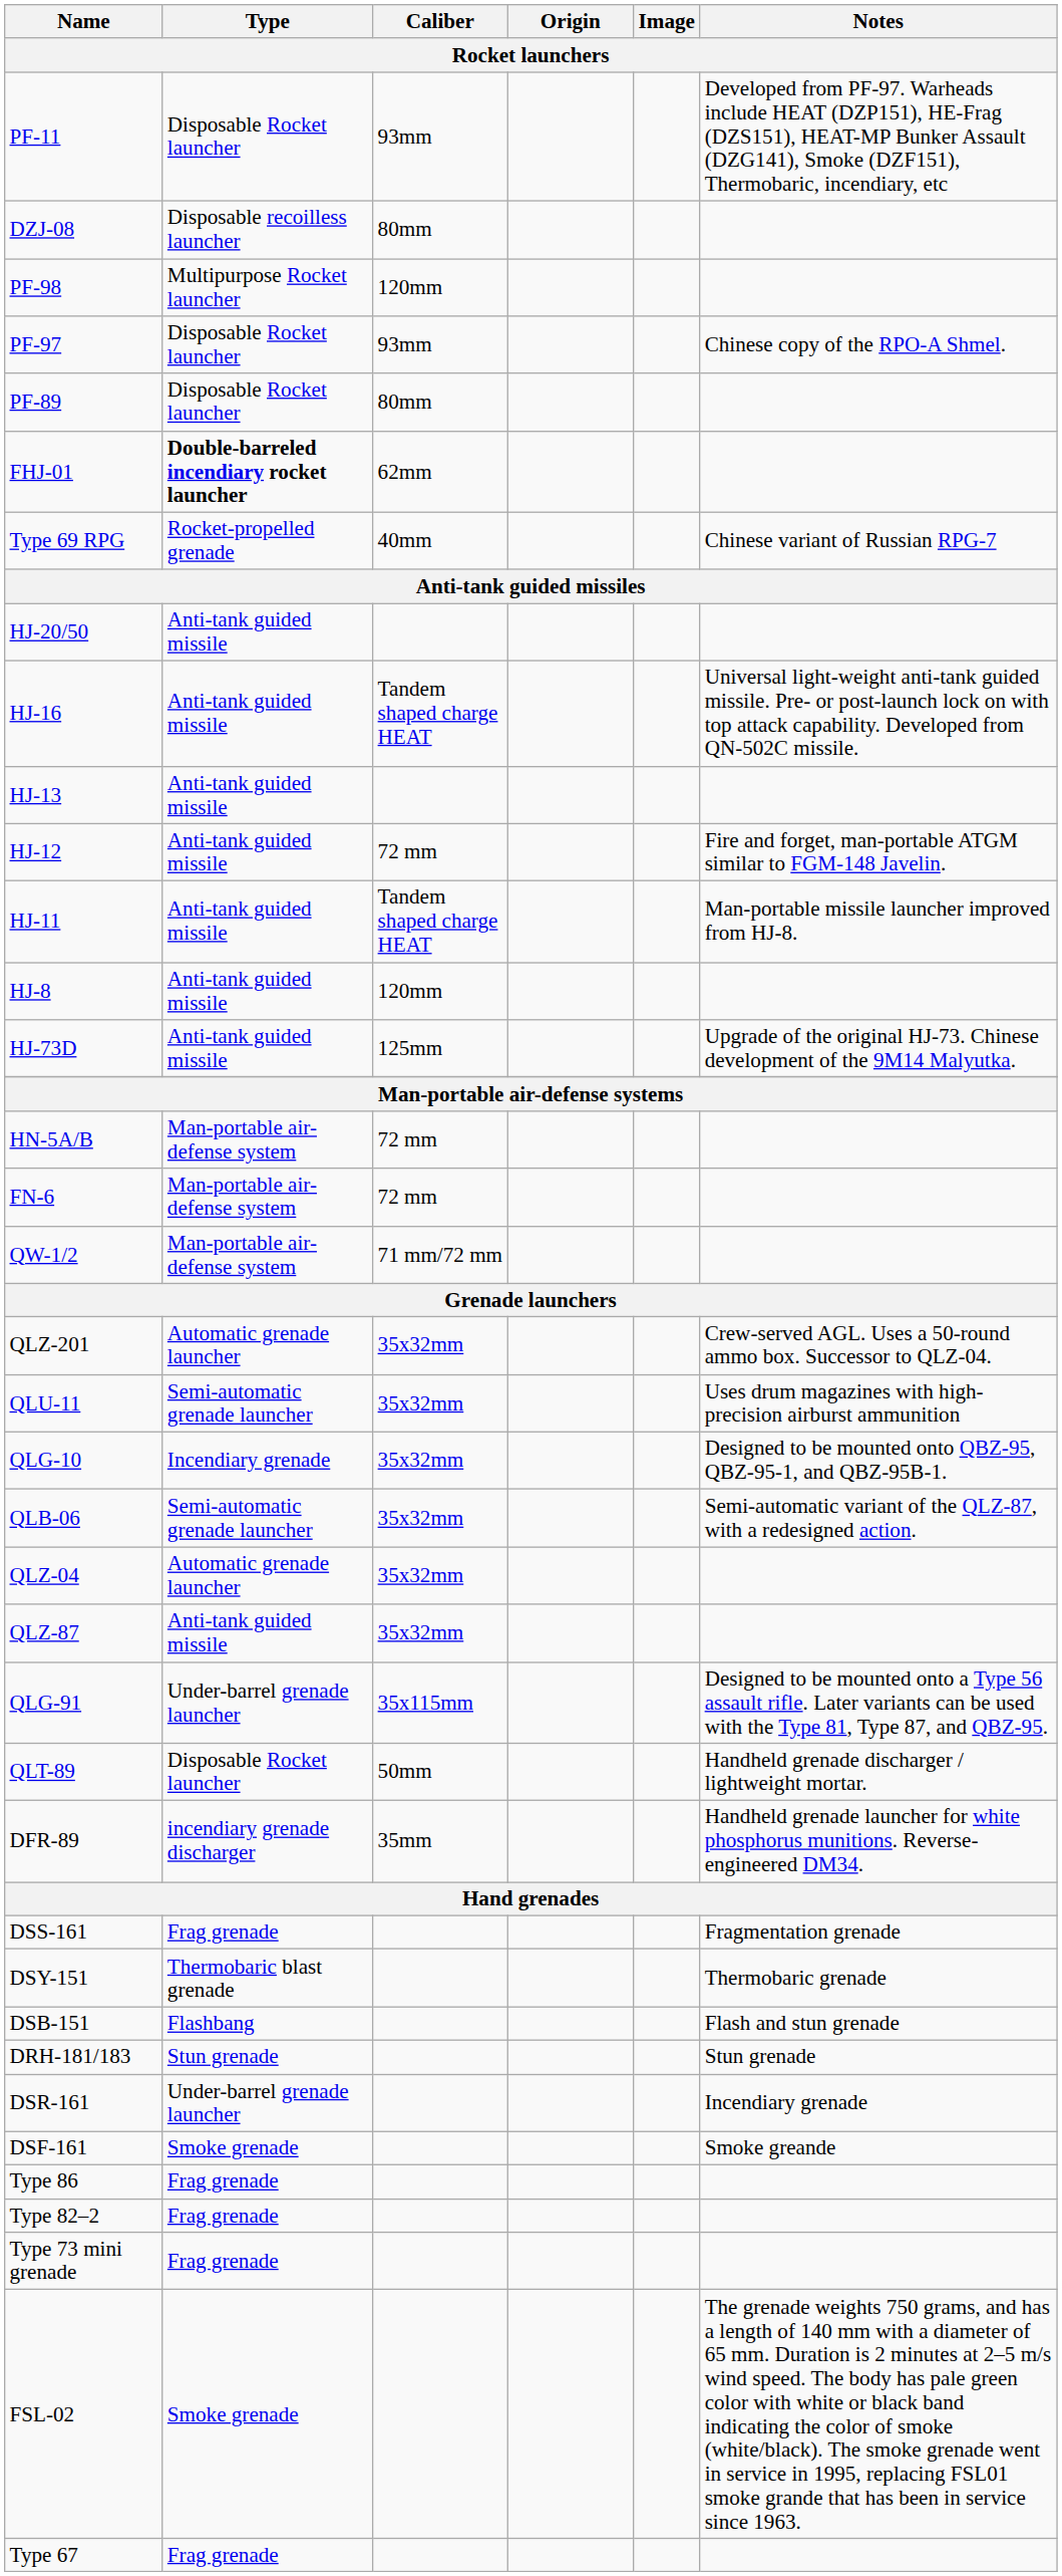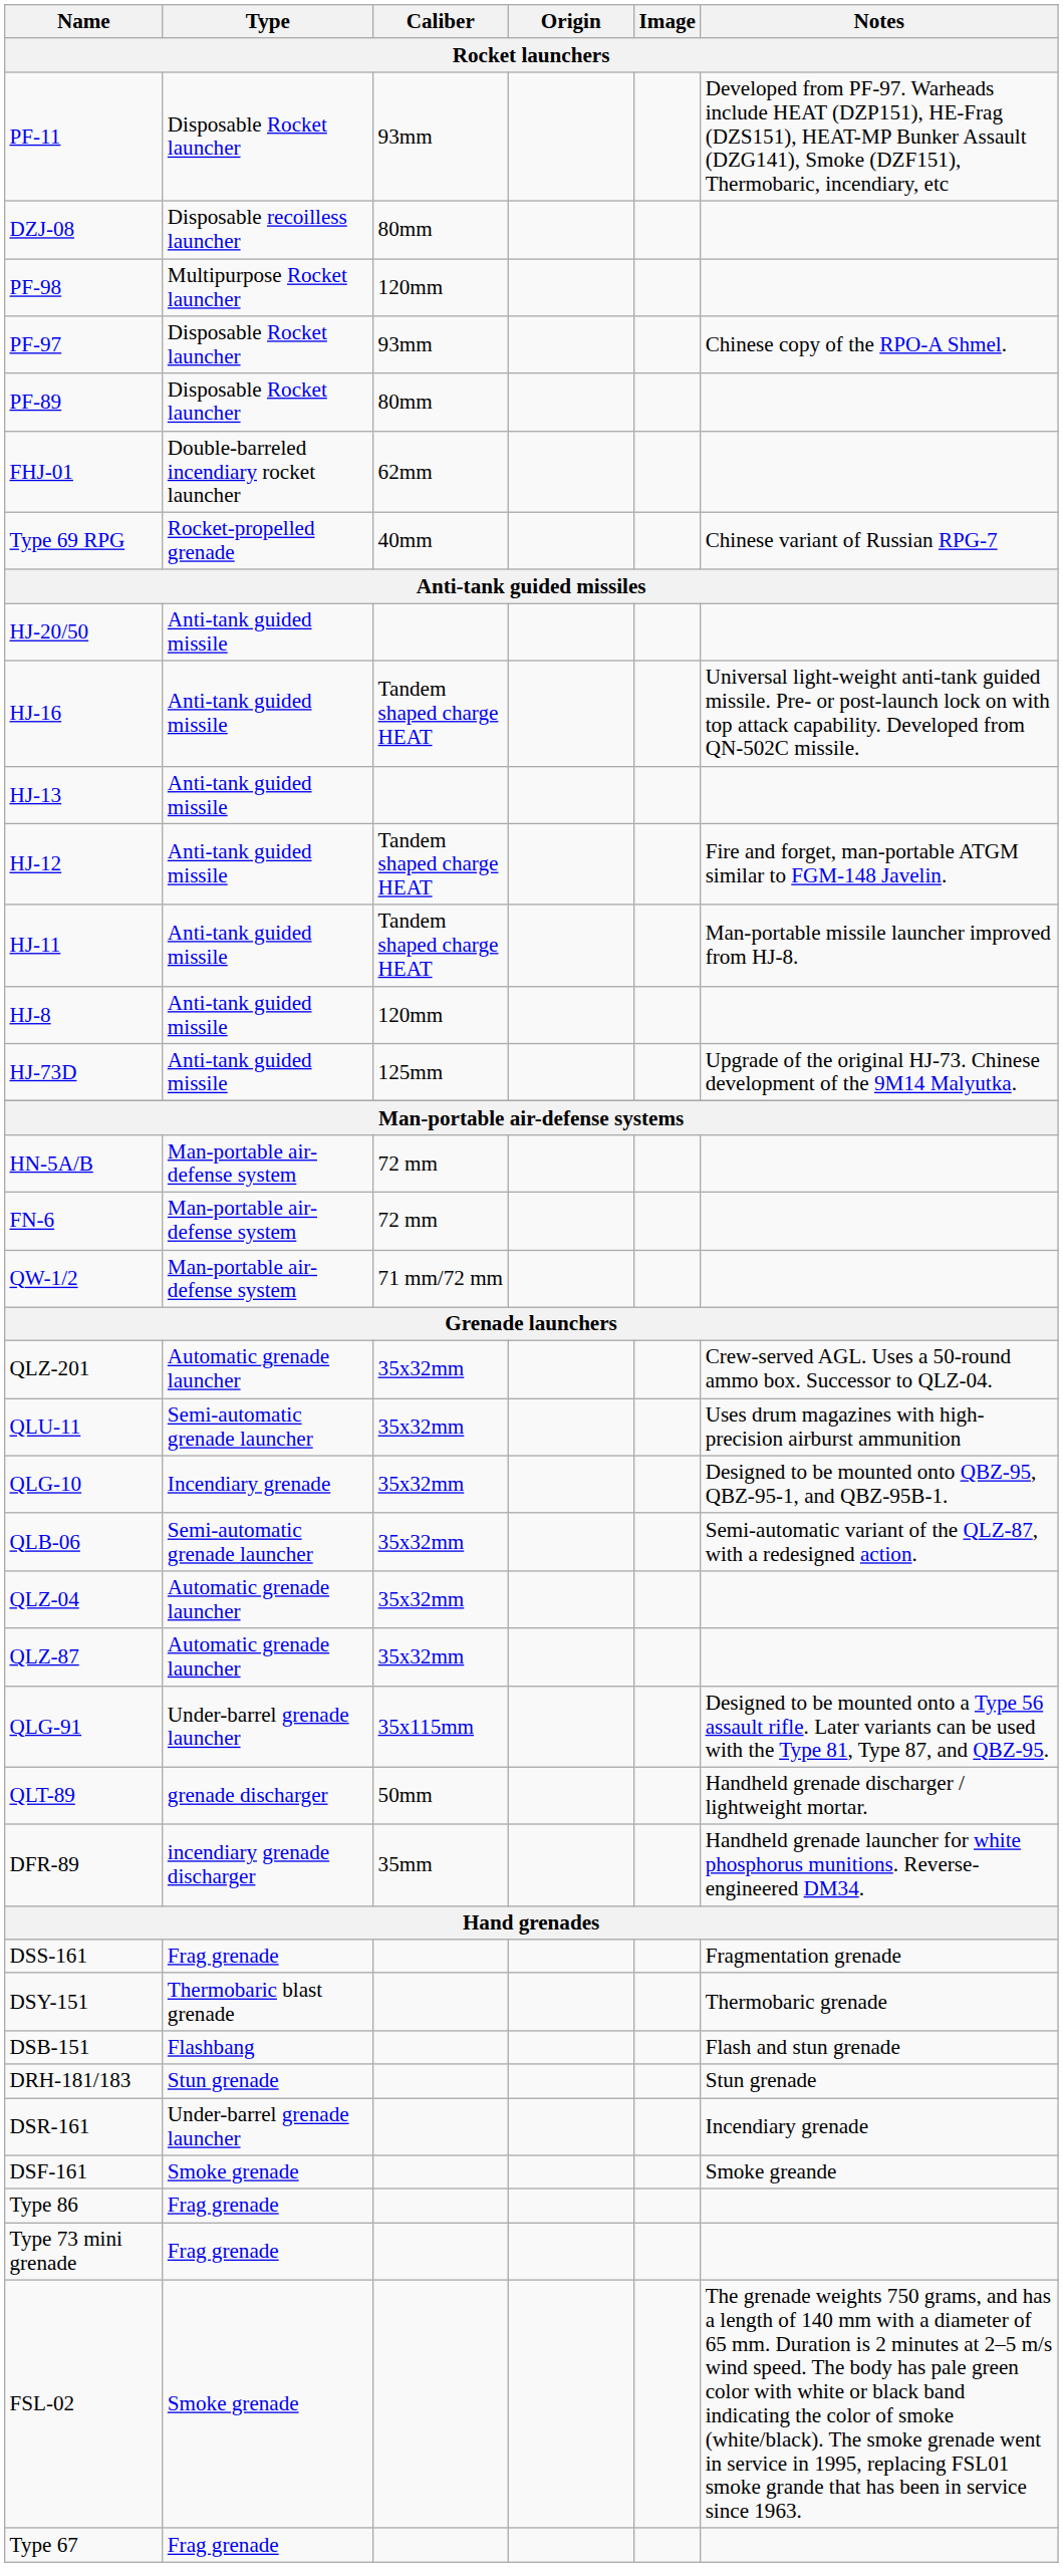 <table class="wikitable" style="width:90%;">
 <tr>
 <th style="width:15%;">Name</th>
 <th style="width:20%;">Type</th>
 <th style="width:12%;">Caliber</th>
 <th style="width:12%;">Origin</th>
 <th>Image</th>
 <th>Notes</th>
 </tr>
 <tr>
 <th colspan="6">Rocket launchers</th>
 </tr>
 <tr>
 <td><a href='#'>PF-11</a></td>
 <td>Disposable <a href='#'>Rocket launcher</a></td>
 <td>93mm</td>
 <td></td>
 <td></td>
 <td>Developed from PF-97. Warheads include HEAT (DZP151), HE-Frag (DZS151), HEAT-MP Bunker Assault (DZG141), Smoke (DZF151), Thermobaric, incendiary, etc</td>
 </tr>
 <tr>
 <td><a href='#'>DZJ-08</a></td>
 <td>Disposable <a href='#'>recoilless launcher</a></td>
 <td>80mm</td>
 <td></td>
 <td></td>
 <td></td>
 </tr>
 <tr>
 <td><a href='#'>PF-98</a></td>
 <td>Multipurpose <a href='#'>Rocket launcher</a></td>
 <td>120mm</td>
 <td></td>
 <td></td>
 <td></td>
 </tr>
 <tr>
 <td><a href='#'>PF-97</a></td>
 <td>Disposable <a href='#'>Rocket launcher</a></td>
 <td>93mm</td>
 <td></td>
 <td></td>
 <td>Chinese copy of the <a href='#'>RPO-A Shmel</a>.</td>
 </tr>
 <tr>
 <td><a href='#'>PF-89</a></td>
 <td>Disposable <a href='#'>Rocket launcher</a></td>
 <td>80mm</td>
 <td></td>
 <td></td>
 <td></td>
 </tr>
 <tr>
 <td><a href='#'>FHJ-01</a></td>
-<td><strong>Double-barreled <a href='#'>incendiary</a> rocket launcher</strong></td>
+<td>Double-barreled <a href='#'>incendiary</a> rocket launcher</td>
 <td>62mm</td>
 <td></td>
 <td></td>
 <td></td>
 </tr>
 <tr>
 <td><a href='#'>Type 69 RPG</a></td>
 <td><a href='#'>Rocket-propelled grenade</a></td>
 <td>40mm</td>
 <td></td>
 <td></td>
 <td>Chinese variant of Russian <a href='#'>RPG-7</a></td>
 </tr>
 <tr>
 <th colspan="6">Anti-tank guided missiles</th>
 </tr>
 <tr>
 <td><a href='#'>HJ-20/50</a></td>
 <td><a href='#'>Anti-tank guided missile</a></td>
 <td></td>
 <td></td>
 <td></td>
 <td></td>
 </tr>
 <tr>
 <td><a href='#'>HJ-16</a></td>
 <td><a href='#'>Anti-tank guided missile</a></td>
 <td>Tandem <a href='#'>shaped charge</a> <a href='#'>HEAT</a></td>
 <td></td>
 <td></td>
 <td>Universal light-weight anti-tank guided missile. Pre- or post-launch lock on with top attack capability. Developed from QN-502C missile.</td>
 </tr>
 <tr>
 <td><a href='#'>HJ-13</a></td>
 <td><a href='#'>Anti-tank guided missile</a></td>
 <td></td>
 <td></td>
 <td></td>
 <td></td>
 </tr>
 <tr>
 <td><a href='#'>HJ-12</a></td>
 <td><a href='#'>Anti-tank guided missile</a></td>
-<td>72 mm</td>
+<td>Tandem <a href='#'>shaped charge</a> <a href='#'>HEAT</a></td>
 <td></td>
 <td></td>
 <td>Fire and forget, man-portable ATGM similar to <a href='#'>FGM-148 Javelin</a>.</td>
 </tr>
 <tr>
 <td><a href='#'>HJ-11</a></td>
 <td><a href='#'>Anti-tank guided missile</a></td>
 <td>Tandem <a href='#'>shaped charge</a> <a href='#'>HEAT</a></td>
 <td></td>
 <td></td>
 <td>Man-portable missile launcher improved from HJ-8.</td>
 </tr>
 <tr>
 <td><a href='#'>HJ-8</a></td>
 <td><a href='#'>Anti-tank guided missile</a></td>
 <td>120mm</td>
 <td></td>
 <td></td>
 <td></td>
 </tr>
 <tr>
 <td><a href='#'>HJ-73D</a></td>
 <td><a href='#'>Anti-tank guided missile</a></td>
 <td>125mm</td>
 <td></td>
 <td></td>
 <td>Upgrade of the original HJ-73. Chinese development of the <a href='#'>9M14 Malyutka</a>.</td>
 </tr>
 <tr>
 </tr>
 <tr>
 <th colspan="6">Man-portable air-defense systems</th>
 </tr>
 <tr>
 <td><a href='#'>HN-5A/B</a></td>
 <td><a href='#'>Man-portable air-defense system</a></td>
 <td>72 mm</td>
 <td></td>
 <td></td>
 <td></td>
 </tr>
 <tr>
 <td><a href='#'>FN-6</a></td>
 <td><a href='#'>Man-portable air-defense system</a></td>
 <td>72 mm</td>
 <td></td>
 <td></td>
 <td></td>
 </tr>
 <tr>
 <td><a href='#'>QW-1/2</a></td>
 <td><a href='#'>Man-portable air-defense system</a></td>
 <td>71 mm/72 mm</td>
 <td></td>
 <td></td>
 <td></td>
 </tr>
 <tr>
 <th colspan="6">Grenade launchers</th>
 </tr>
 <tr>
 <td>QLZ-201</td>
 <td><a href='#'>Automatic grenade launcher</a></td>
 <td><a href='#'>35x32mm</a></td>
 <td></td>
 <td></td>
 <td>Crew-served AGL. Uses a 50-round ammo box. Successor to QLZ-04.</td>
 </tr>
 <tr>
 <td><a href='#'>QLU-11</a></td>
 <td><a href='#'>Semi-automatic</a> <a href='#'>grenade launcher</a></td>
 <td><a href='#'>35x32mm</a></td>
 <td></td>
 <td></td>
 <td>Uses drum magazines with high-precision airburst ammunition</td>
 </tr>
 <tr>
 <td><a href='#'>QLG-10</a></td>
 <td><a href='#'>Incendiary grenade</a></td>
 <td><a href='#'>35x32mm</a></td>
 <td></td>
 <td></td>
 <td>Designed to be mounted onto <a href='#'>QBZ-95</a>, QBZ-95-1, and QBZ-95B-1.</td>
 </tr>
 <tr>
 <td><a href='#'>QLB-06</a></td>
 <td><a href='#'>Semi-automatic</a> <a href='#'>grenade launcher</a></td>
 <td><a href='#'>35x32mm</a></td>
 <td></td>
 <td></td>
 <td>Semi-automatic variant of the <a href='#'>QLZ-87</a>, with a redesigned <a href='#'>action</a>.</td>
 </tr>
 <tr>
 <td><a href='#'>QLZ-04</a></td>
 <td><a href='#'>Automatic grenade launcher</a></td>
 <td><a href='#'>35x32mm</a></td>
 <td></td>
 <td></td>
 <td></td>
 </tr>
 <tr>
 <td><a href='#'>QLZ-87</a></td>
-<td><a href='#'>Anti-tank guided missile</a></td>
+<td><a href='#'>Automatic grenade launcher</a></td>
 <td><a href='#'>35x32mm</a></td>
 <td></td>
 <td></td>
 <td></td>
 </tr>
 <tr>
 <td><a href='#'>QLG-91</a></td>
 <td>Under-barrel <a href='#'>grenade launcher</a></td>
 <td><a href='#'>35x115mm</a></td>
 <td></td>
 <td></td>
 <td>Designed to be mounted onto a <a href='#'>Type 56 assault rifle</a>. Later variants can be used with the <a href='#'>Type 81</a>, Type 87, and <a href='#'>QBZ-95</a>.</td>
 </tr>
 <tr>
 <td><a href='#'>QLT-89</a></td>
-<td>Disposable <a href='#'>Rocket launcher</a></td>
+<td><a href='#'>grenade discharger</a></td>
 <td>50mm</td>
 <td></td>
 <td></td>
 <td>Handheld grenade discharger / lightweight mortar.</td>
 </tr>
 <tr>
 <td>DFR-89</td>
 <td><a href='#'>incendiary</a> <a href='#'>grenade discharger</a></td>
 <td>35mm</td>
 <td></td>
 <td></td>
 <td>Handheld grenade launcher for <a href='#'>white phosphorus munitions</a>. Reverse-engineered <a href='#'>DM34</a>.</td>
 </tr>
 <tr>
 <th colspan="6">Hand grenades</th>
 </tr>
 <tr>
 <td>DSS-161</td>
 <td><a href='#'>Frag grenade</a></td>
 <td></td>
 <td></td>
 <td></td>
 <td>Fragmentation grenade</td>
 </tr>
 <tr>
 <td>DSY-151</td>
 <td><a href='#'>Thermobaric</a> blast grenade</td>
 <td></td>
 <td></td>
 <td></td>
 <td>Thermobaric grenade</td>
 </tr>
 <tr>
 <td>DSB-151</td>
 <td><a href='#'>Flashbang</a></td>
 <td></td>
 <td></td>
 <td></td>
 <td>Flash and stun grenade</td>
 </tr>
 <tr>
 <td>DRH-181/183</td>
 <td><a href='#'>Stun grenade</a></td>
 <td></td>
 <td></td>
 <td></td>
 <td>Stun grenade</td>
 </tr>
 <tr>
 <td>DSR-161</td>
 <td>Under-barrel <a href='#'>grenade launcher</a></td>
 <td></td>
 <td></td>
 <td></td>
 <td>Incendiary grenade</td>
 </tr>
 <tr>
 <td>DSF-161</td>
 <td><a href='#'>Smoke grenade</a></td>
 <td></td>
 <td></td>
 <td></td>
 <td>Smoke greande</td>
 </tr>
 <tr>
 <td>Type 86</td>
 <td><a href='#'>Frag grenade</a></td>
 <td></td>
 <td></td>
 <td></td>
 <td></td>
 </tr>
 <tr>
-<td>Type 82–2</td>
-<td><a href='#'>Frag grenade</a></td>
-<td></td>
-<td></td>
-<td></td>
-<td></td>
-</tr>
-<tr>
 <td>Type 73 mini grenade</td>
 <td><a href='#'>Frag grenade</a></td>
 <td></td>
 <td></td>
 <td></td>
 <td></td>
 </tr>
 <tr>
 <td>FSL-02</td>
 <td><a href='#'>Smoke grenade</a></td>
 <td></td>
 <td></td>
 <td></td>
 <td>The grenade weights 750 grams, and has a length of 140 mm with a diameter of 65 mm. Duration is 2 minutes at 2–5 m/s wind speed. The body has pale green color with white or black band indicating the color of smoke (white/black). The smoke grenade went in service in 1995, replacing FSL01 smoke grande that has been in service since 1963.</td>
 </tr>
 <tr>
 <td>Type 67</td>
 <td><a href='#'>Frag grenade</a></td>
 <td></td>
 <td></td>
 <td></td>
 <td></td>
 </tr>
 </table>
